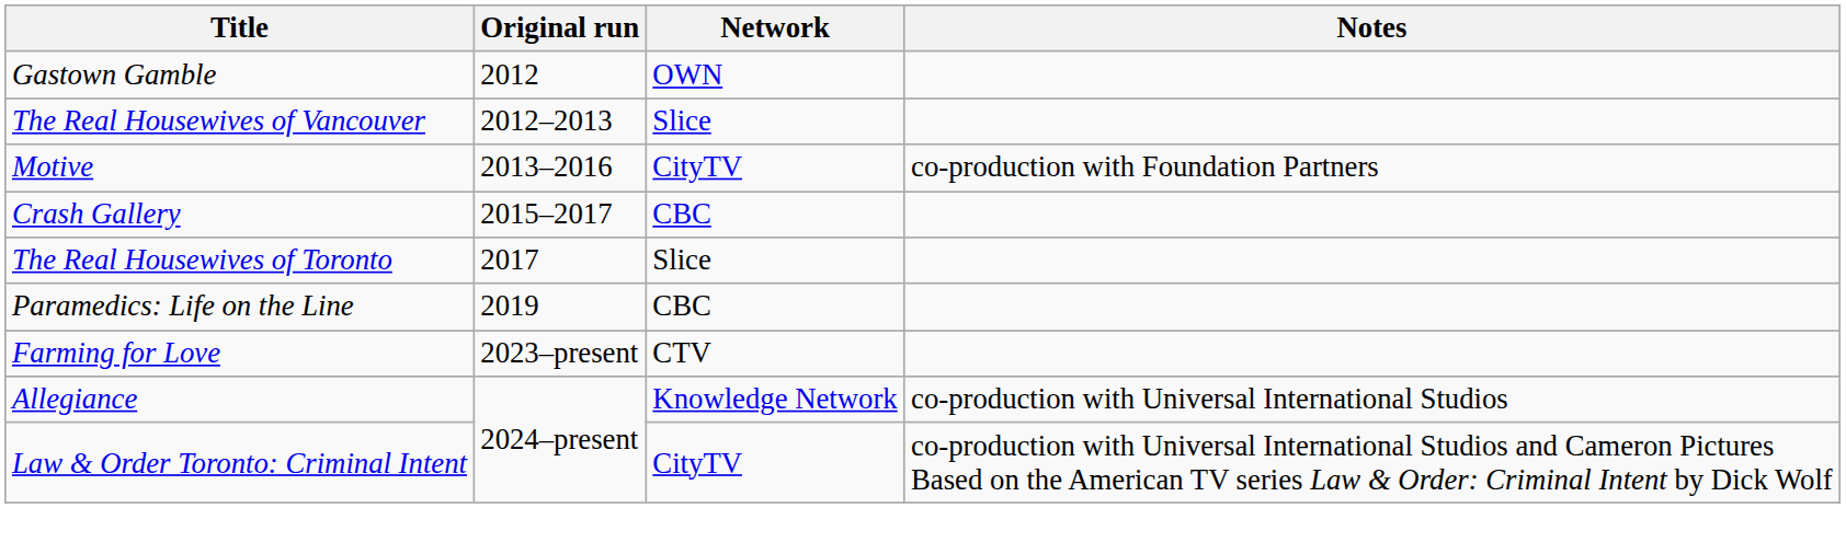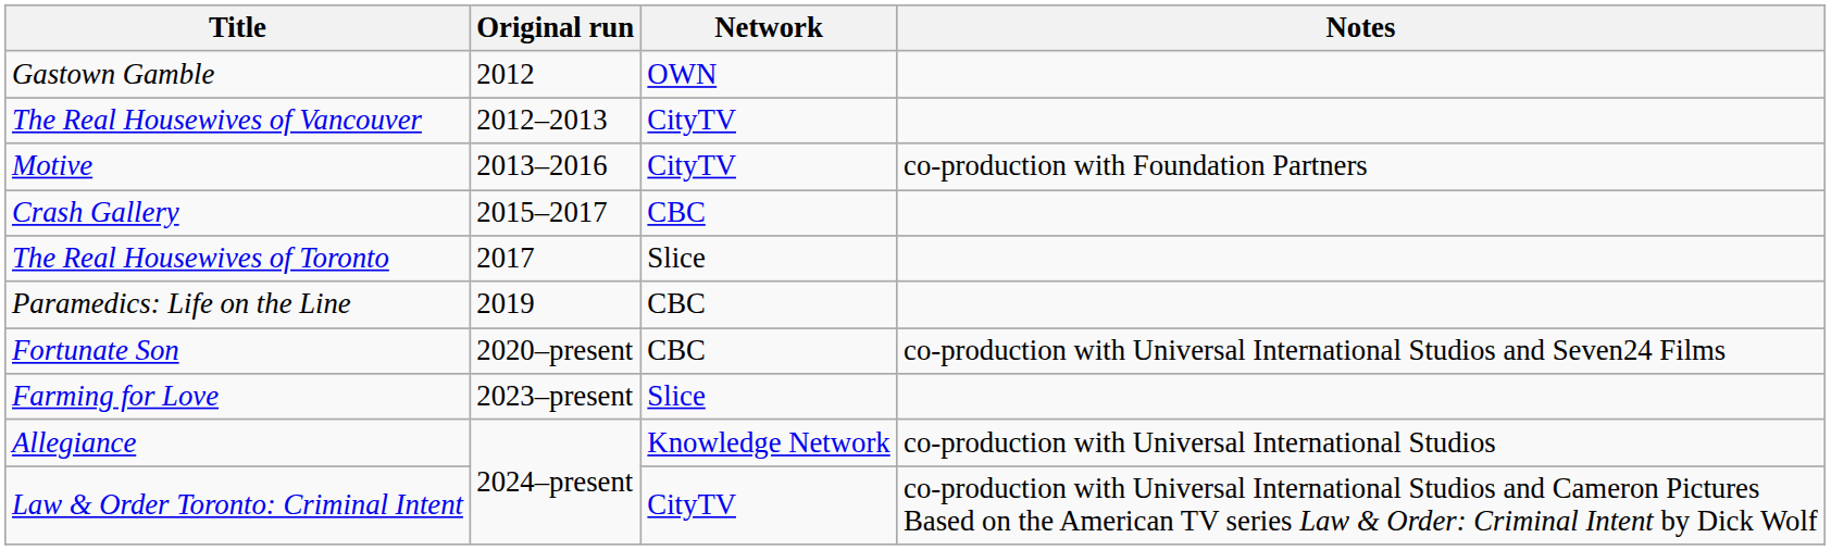 <table class="wikitable sortable">
 <tr>
 <th>Title</th>
 <th>Original run</th>
 <th>Network</th>
 <th>Notes</th>
 </tr>
 <tr>
 <td><em>Gastown Gamble</em></td>
 <td>2012</td>
 <td><a href='#'>OWN</a></td>
 <td></td>
 </tr>
 <tr>
 <td><em><a href='#'>The Real Housewives of Vancouver</a></em></td>
 <td>2012–2013</td>
-<td><a href='#'>Slice</a></td>
+<td><a href='#'>CityTV</a></td>
 <td></td>
 </tr>
 <tr>
 <td><em><a href='#'>Motive</a></em></td>
 <td>2013–2016</td>
 <td><a href='#'>CityTV</a></td>
 <td>co-production with Foundation Partners</td>
 </tr>
 <tr>
 <td><em><a href='#'>Crash Gallery</a></em></td>
 <td>2015–2017</td>
 <td><a href='#'>CBC</a></td>
 <td></td>
 </tr>
 <tr>
 <td><em><a href='#'>The Real Housewives of Toronto</a></em></td>
 <td>2017</td>
 <td>Slice</td>
 <td></td>
 </tr>
 <tr>
 <td><em>Paramedics: Life on the Line</em></td>
 <td>2019</td>
 <td>CBC</td>
 <td></td>
 </tr>
 <tr>
+<td><em><a href='#'>Fortunate Son</a></em></td>
+<td>2020–present</td>
+<td>CBC</td>
+<td>co-production with Universal International Studios and Seven24 Films</td>
+</tr>
+<tr>
 <td><em><a href='#'>Farming for Love</a></em></td>
 <td>2023–present</td>
-<td>CTV</td>
+<td><a href='#'>Slice</a></td>
 <td></td>
 </tr>
 <tr>
 <td><em><a href='#'>Allegiance</a></em></td>
 <td rowspan="2">2024–present</td>
 <td><a href='#'>Knowledge Network</a></td>
 <td>co-production with Universal International Studios</td>
 </tr>
 <tr>
 <td><em><a href='#'>Law & Order Toronto: Criminal Intent</a></em></td>
 <td><a href='#'>CityTV</a></td>
 <td>co-production with Universal International Studios and Cameron Pictures<br>Based on the American TV series <em>Law & Order: Criminal Intent</em> by Dick Wolf</td>
 </tr>
 </table>
